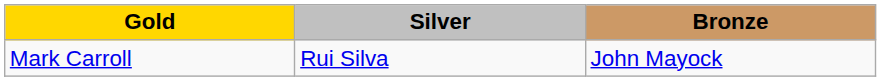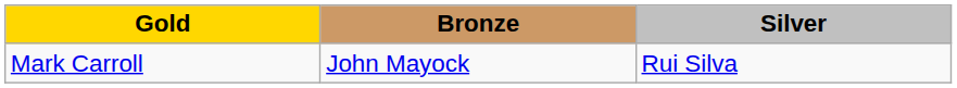 <table class="wikitable" style="text-align:left">
 <tr align="center">
 <td width=200 bgcolor=gold><strong>Gold</strong></td>
+<td width=200 bgcolor=CC9966><strong>Bronze</strong></td>
 <td width=200 bgcolor=silver><strong>Silver</strong></td>
-<td width=200 bgcolor=CC9966><strong>Bronze</strong></td>
 </tr>
 <tr>
 <td><a href='#'>Mark Carroll</a><br><em></em></td>
+<td><a href='#'>John Mayock</a><br><em></em></td>
 <td><a href='#'>Rui Silva</a><br><em></em></td>
-<td><a href='#'>John Mayock</a><br><em></em></td>
 </tr>
 </table>
